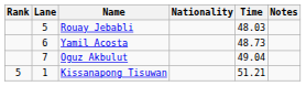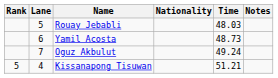 <table class='wikitable sortable'  style='text-align:center'>
 <tr>
 <th>Rank</th>
 <th>Lane</th>
 <th>Name</th>
 <th>Nationality</th>
 <th>Time</th>
 <th>Notes</th>
 </tr>
 <tr>
 <td></td>
 <td>5</td>
 <td align=left><a href='#'>Rouay  Jebabli</a></td>
 <td align=left></td>
 <td>48.03</td>
 <td></td>
 </tr>
 <tr>
 <td></td>
 <td>6</td>
 <td align=left><a href='#'>Yamil Acosta</a></td>
 <td align=left></td>
 <td>48.73</td>
 <td></td>
 </tr>
 <tr>
 <td></td>
 <td>7</td>
 <td align=left><a href='#'>Oguz Akbulut</a></td>
 <td align=left></td>
-<td>49.04</td>
+<td>49.24</td>
 <td></td>
 </tr>
 <tr>
 <td>5</td>
-<td>1</td>
+<td>4</td>
 <td align=left><a href='#'>Kissanapong  Tisuwan</a></td>
 <td align=left></td>
 <td>51.21</td>
 </tr>
 </table>
